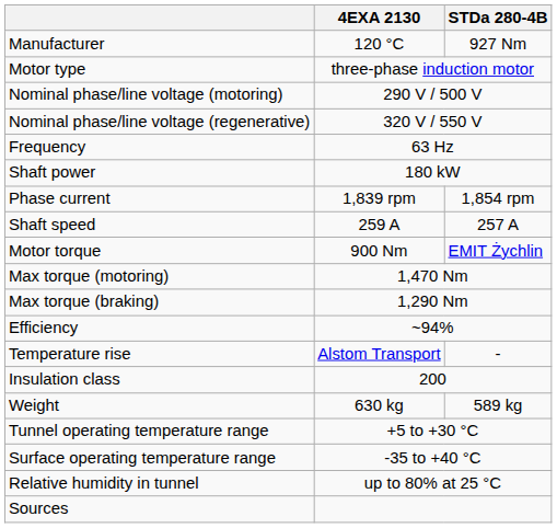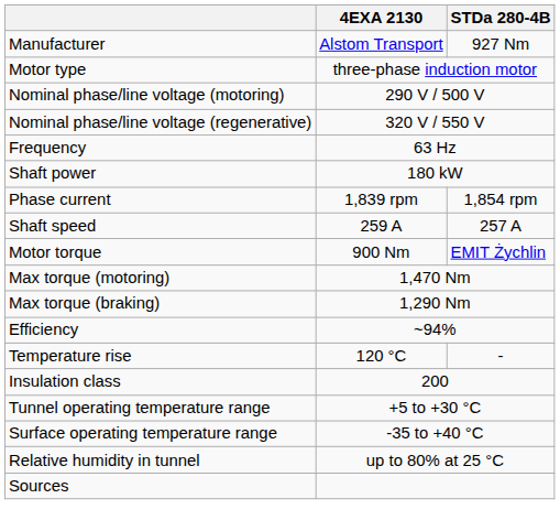 <table class="wikitable" style="text-align:center;">
 <tr>
 <th></th>
 <th>4EXA 2130</th>
 <th>STDa 280-4B</th>
 </tr>
 <tr>
 <td align="left">Manufacturer</td>
-<td>120 °C</td>
+<td align="left"><a href='#'>Alstom Transport</a></td>
 <td>927 Nm</td>
 </tr>
 <tr>
 <td align="left">Motor type</td>
 <td colspan="2">three-phase <a href='#'>induction motor</a></td>
 </tr>
 <tr>
 <td align="left">Nominal phase/line voltage (motoring)</td>
 <td colspan="2">290 V / 500 V</td>
 </tr>
 <tr>
 <td align="left">Nominal phase/line voltage (regenerative)</td>
 <td colspan="2">320 V / 550 V</td>
 </tr>
 <tr>
 <td align="left">Frequency</td>
 <td colspan="2">63 Hz</td>
 </tr>
 <tr>
 <td align="left">Shaft power</td>
 <td colspan="2">180 kW</td>
 </tr>
 <tr>
 <td align="left">Phase current</td>
 <td>1,839 rpm</td>
 <td>1,854 rpm</td>
 </tr>
 <tr>
 <td align="left">Shaft speed</td>
 <td>259 A</td>
 <td>257 A</td>
 </tr>
 <tr>
 <td align="left">Motor torque</td>
 <td>900 Nm</td>
 <td align="left"><a href='#'>EMIT Żychlin</a></td>
 </tr>
 <tr>
 <td align="left">Max torque (motoring)</td>
 <td colspan="2">1,470 Nm</td>
 </tr>
 <tr>
 <td align="left">Max torque (braking)</td>
 <td colspan="2">1,290 Nm</td>
 </tr>
 <tr>
 <td align="left">Efficiency</td>
 <td colspan="2">~94%</td>
 </tr>
 <tr>
 <td align="left">Temperature rise</td>
-<td align="left"><a href='#'>Alstom Transport</a></td>
+<td>120 °C</td>
 <td>-</td>
 </tr>
 <tr>
 <td align="left">Insulation class</td>
 <td colspan="2">200</td>
-</tr>
-<tr>
-<td align="left">Weight</td>
-<td>630 kg</td>
-<td>589 kg</td>
 </tr>
 <tr>
 <td align="left">Tunnel operating temperature range</td>
 <td colspan="2">+5 to +30 °C</td>
 </tr>
 <tr>
 <td align="left">Surface operating temperature range</td>
 <td colspan="2">-35 to +40 °C</td>
 </tr>
 <tr>
 <td align="left">Relative humidity in tunnel</td>
 <td colspan="2">up to 80% at 25 °C</td>
 </tr>
 <tr>
 <td align="left">Sources</td>
 <td colspan="2"></td>
 </tr>
 </table>
